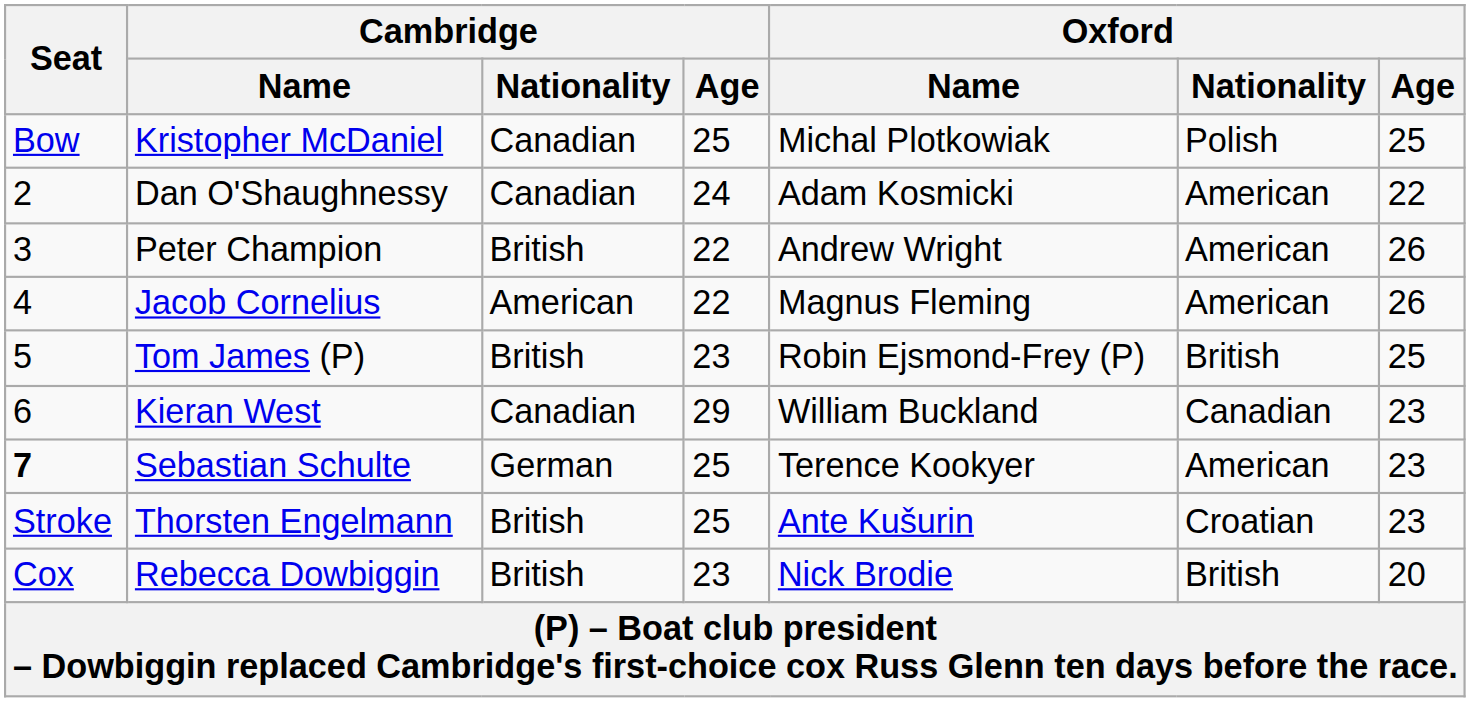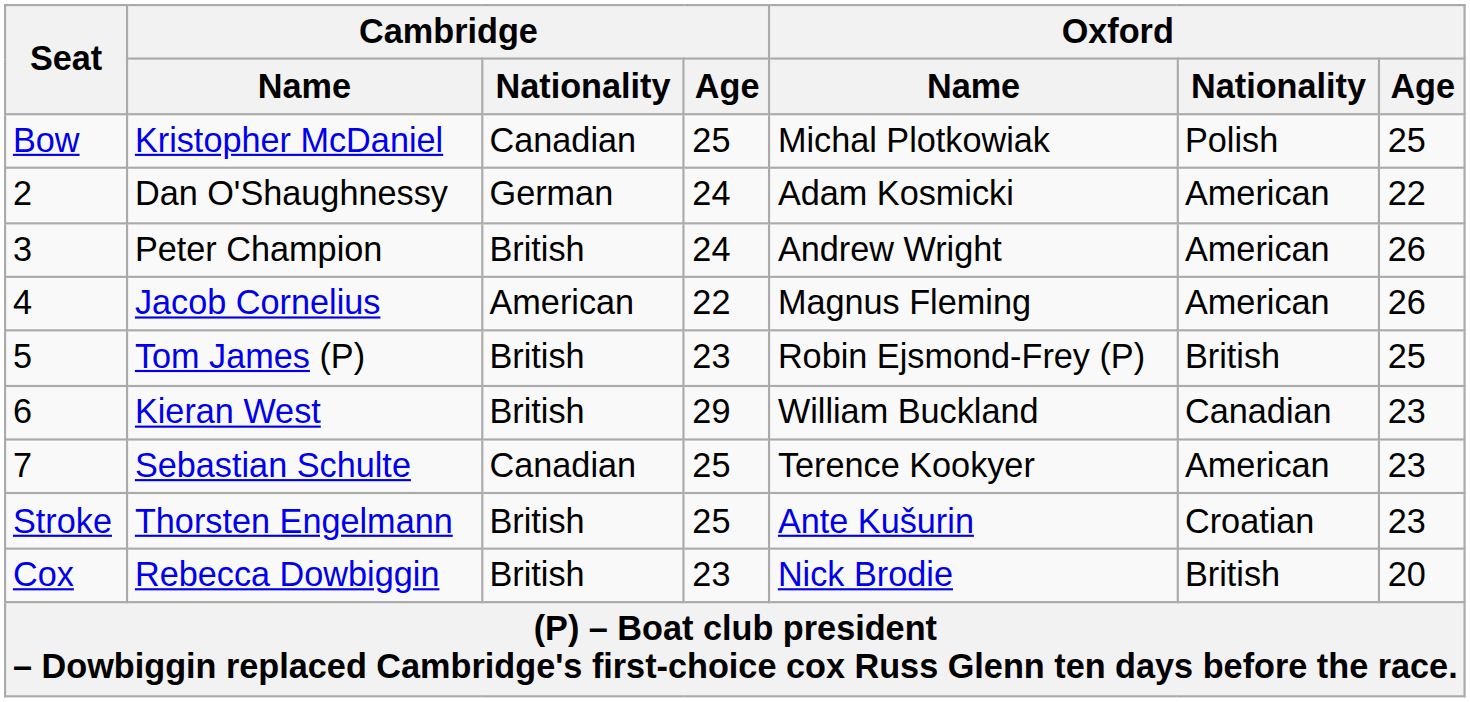 <table class=wikitable>
 <tr>
 <th rowspan="2">Seat</th>
 <th colspan="3">Cambridge <br> </th>
 <th colspan="3">Oxford <br> </th>
 </tr>
 <tr>
 <th>Name</th>
 <th>Nationality</th>
 <th>Age</th>
 <th>Name</th>
 <th>Nationality</th>
 <th>Age</th>
 </tr>
 <tr>
 <td><a href='#'>Bow</a></td>
 <td><a href='#'>Kristopher McDaniel</a></td>
 <td>Canadian</td>
 <td>25</td>
 <td>Michal Plotkowiak</td>
 <td>Polish</td>
 <td>25</td>
 </tr>
 <tr>
 <td>2</td>
 <td>Dan O'Shaughnessy</td>
-<td>Canadian</td>
+<td>German</td>
 <td>24</td>
 <td>Adam Kosmicki</td>
 <td>American</td>
 <td>22</td>
 </tr>
 <tr>
 <td>3</td>
 <td>Peter Champion</td>
 <td>British</td>
-<td>22</td>
+<td>24</td>
 <td>Andrew Wright</td>
 <td>American</td>
 <td>26</td>
 </tr>
 <tr>
 <td>4</td>
 <td><a href='#'>Jacob Cornelius</a></td>
 <td>American</td>
 <td>22</td>
 <td>Magnus Fleming</td>
 <td>American</td>
 <td>26</td>
 </tr>
 <tr>
 <td>5</td>
 <td><a href='#'>Tom James</a> (P)</td>
 <td>British</td>
 <td>23</td>
 <td>Robin Ejsmond-Frey (P)</td>
 <td>British</td>
 <td>25</td>
 </tr>
 <tr>
 <td>6</td>
 <td><a href='#'>Kieran West</a></td>
-<td>Canadian</td>
+<td>British</td>
 <td>29</td>
 <td>William Buckland</td>
 <td>Canadian</td>
 <td>23</td>
 </tr>
 <tr>
-<td><strong>7</strong></td>
+<td>7</td>
 <td><a href='#'>Sebastian Schulte</a></td>
-<td>German</td>
+<td>Canadian</td>
 <td>25</td>
 <td>Terence Kookyer</td>
 <td>American</td>
 <td>23</td>
 </tr>
 <tr>
 <td><a href='#'>Stroke</a></td>
 <td><a href='#'>Thorsten Engelmann</a></td>
 <td>British</td>
 <td>25</td>
 <td><a href='#'>Ante Kušurin</a></td>
 <td>Croatian</td>
 <td>23</td>
 </tr>
 <tr>
 <td><a href='#'>Cox</a></td>
 <td><a href='#'>Rebecca Dowbiggin</a> </td>
 <td>British</td>
 <td>23</td>
 <td><a href='#'>Nick Brodie</a></td>
 <td>British</td>
 <td>20</td>
 </tr>
 <tr>
 <th colspan="7">(P) – Boat club president<br> – Dowbiggin replaced Cambridge's first-choice cox Russ Glenn ten days before the race.</th>
 </tr>
 </table>
